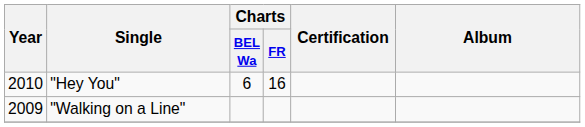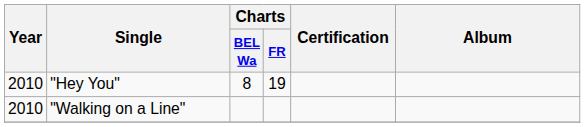 <table class="wikitable">
 <tr>
 <th align="center" rowspan="2">Year</th>
 <th align="center" rowspan="2" width="180">Single</th>
 <th align="center" colspan="2">Charts</th>
 <th align="center" rowspan="2" width="100">Certification</th>
 <th align="center" rowspan="2" width="180">Album</th>
 </tr>
 <tr>
 <th width="20"><small><a href='#'>BEL <br>Wa</a></small><br></th>
 <th width="20"><small><a href='#'>FR</a></small><br></th>
 </tr>
 <tr>
 <td align="center">2010</td>
 <td>"Hey You"</td>
-<td align="center">6</td>
-<td align="center">16</td>
+<td align="center">8</td>
+<td align="center">19</td>
 <td align="center"></td>
 <td align="center"></td>
 </tr>
 <tr>
-<td align="center">2009</td>
+<td align="center">2010</td>
 <td>"Walking on a Line"</td>
 <td align="center"></td>
 <td align="center"></td>
 <td align="center"></td>
 <td align="center"></td>
 </tr>
 <tr>
 </tr>
 </table>
